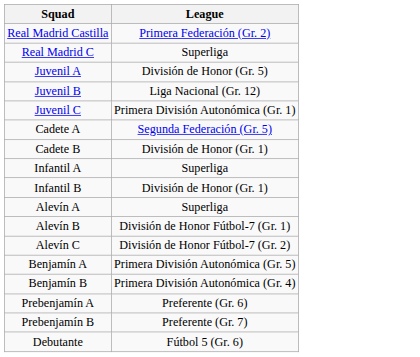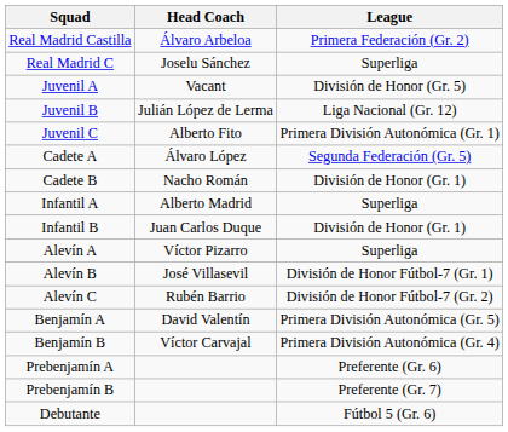 <table class="wikitable" style="text-align: center;">
 <tr>
 <th>Squad</th>
+<th>Head Coach</th>
 <th>League</th>
 </tr>
 <tr>
 <td><a href='#'>Real Madrid Castilla</a></td>
+<td><a href='#'>Álvaro Arbeloa</a></td>
 <td><a href='#'>Primera Federación (Gr. 2)</a></td>
 </tr>
 <tr>
 <td><a href='#'>Real Madrid C</a></td>
+<td>Joselu Sánchez</td>
 <td>Superliga</td>
 </tr>
 <tr>
 <td><a href='#'>Juvenil A</a></td>
+<td>Vacant</td>
 <td>División de Honor (Gr. 5)</td>
 </tr>
 <tr>
 <td><a href='#'>Juvenil B</a></td>
+<td>Julián López de Lerma</td>
 <td>Liga Nacional (Gr. 12)</td>
 </tr>
 <tr>
 <td><a href='#'>Juvenil C</a></td>
+<td>Alberto Fito</td>
 <td>Primera División Autonómica (Gr. 1)</td>
 </tr>
 <tr>
 <td>Cadete A</td>
+<td>Álvaro López</td>
 <td><a href='#'>Segunda Federación (Gr. 5)</a></td>
 </tr>
 <tr>
 <td>Cadete B</td>
+<td>Nacho Román</td>
 <td>División de Honor (Gr. 1)</td>
 </tr>
 <tr>
 <td>Infantil A</td>
+<td>Alberto Madrid</td>
 <td>Superliga</td>
 </tr>
 <tr>
 <td>Infantil B</td>
+<td>Juan Carlos Duque</td>
 <td>División de Honor (Gr. 1)</td>
 </tr>
 <tr>
 <td>Alevín A</td>
+<td>Víctor Pizarro</td>
 <td>Superliga</td>
 </tr>
 <tr>
 <td>Alevín B</td>
+<td>José Villasevil</td>
 <td>División de Honor Fútbol-7 (Gr. 1)</td>
 </tr>
 <tr>
 <td>Alevín C</td>
+<td>Rubén Barrio</td>
 <td>División de Honor Fútbol-7 (Gr. 2)</td>
 </tr>
 <tr>
 <td>Benjamín A</td>
+<td>David Valentín</td>
 <td>Primera División Autonómica (Gr. 5)</td>
 </tr>
 <tr>
 <td>Benjamín B</td>
+<td>Víctor Carvajal</td>
 <td>Primera División Autonómica (Gr. 4)</td>
 </tr>
 <tr>
 <td>Prebenjamín A</td>
+<td></td>
 <td>Preferente (Gr. 6)</td>
 </tr>
 <tr>
 <td>Prebenjamín B</td>
+<td></td>
 <td>Preferente (Gr. 7)</td>
 </tr>
 <tr>
 <td>Debutante</td>
+<td></td>
 <td>Fútbol 5 (Gr. 6)</td>
 </tr>
 </table>
